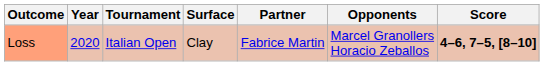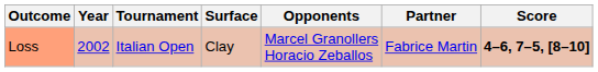 <table class="sortable wikitable">
 <tr>
 <th>Outcome</th>
 <th>Year</th>
 <th>Tournament</th>
 <th>Surface</th>
+<th>Opponents</th>
 <th>Partner</th>
-<th>Opponents</th>
 <th class="unsortable">Score</th>
 </tr>
 <tr bgcolor=ebc2af>
 <td bgcolor=FFA07A>Loss</td>
-<td><a href='#'>2020</a></td>
+<td><a href='#'>2002</a></td>
 <td><a href='#'>Italian Open</a></td>
 <td>Clay</td>
+<td> <a href='#'>Marcel Granollers</a><br> <a href='#'>Horacio Zeballos</a></td>
 <td> <a href='#'>Fabrice Martin</a></td>
-<td> <a href='#'>Marcel Granollers</a><br> <a href='#'>Horacio Zeballos</a></td>
 <td><strong>4–6, 7–5, [8–10]</strong></td>
 </tr>
 </table>
